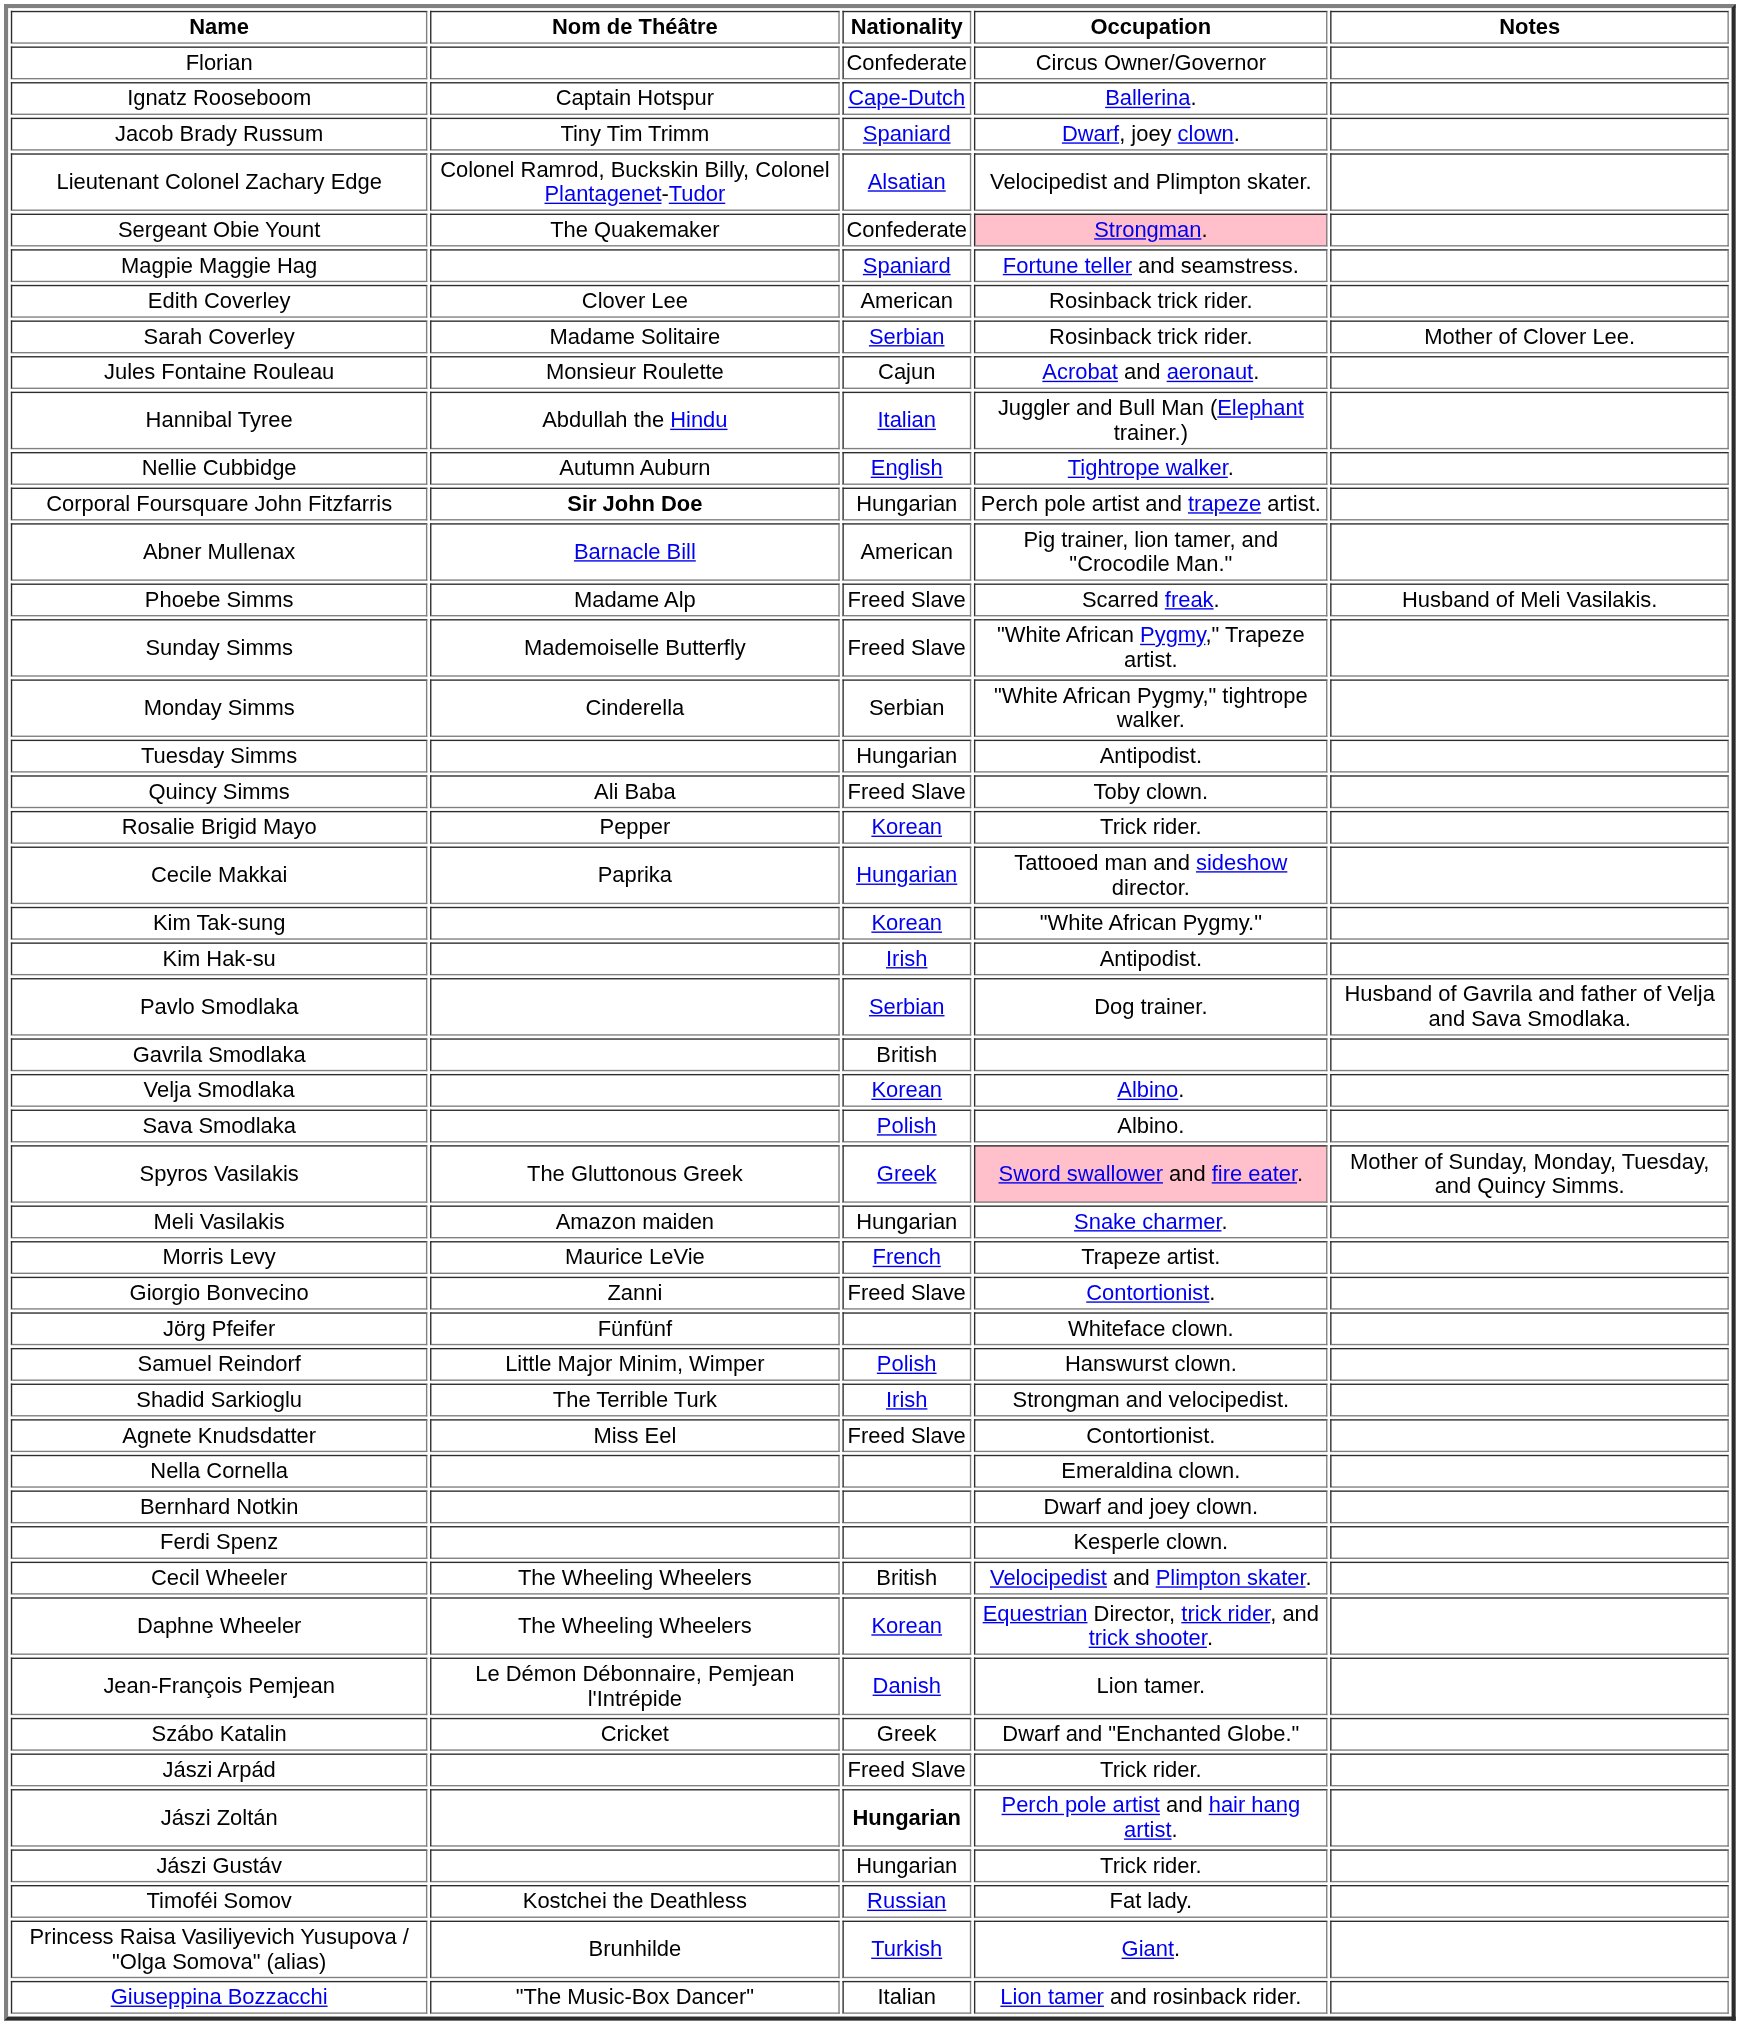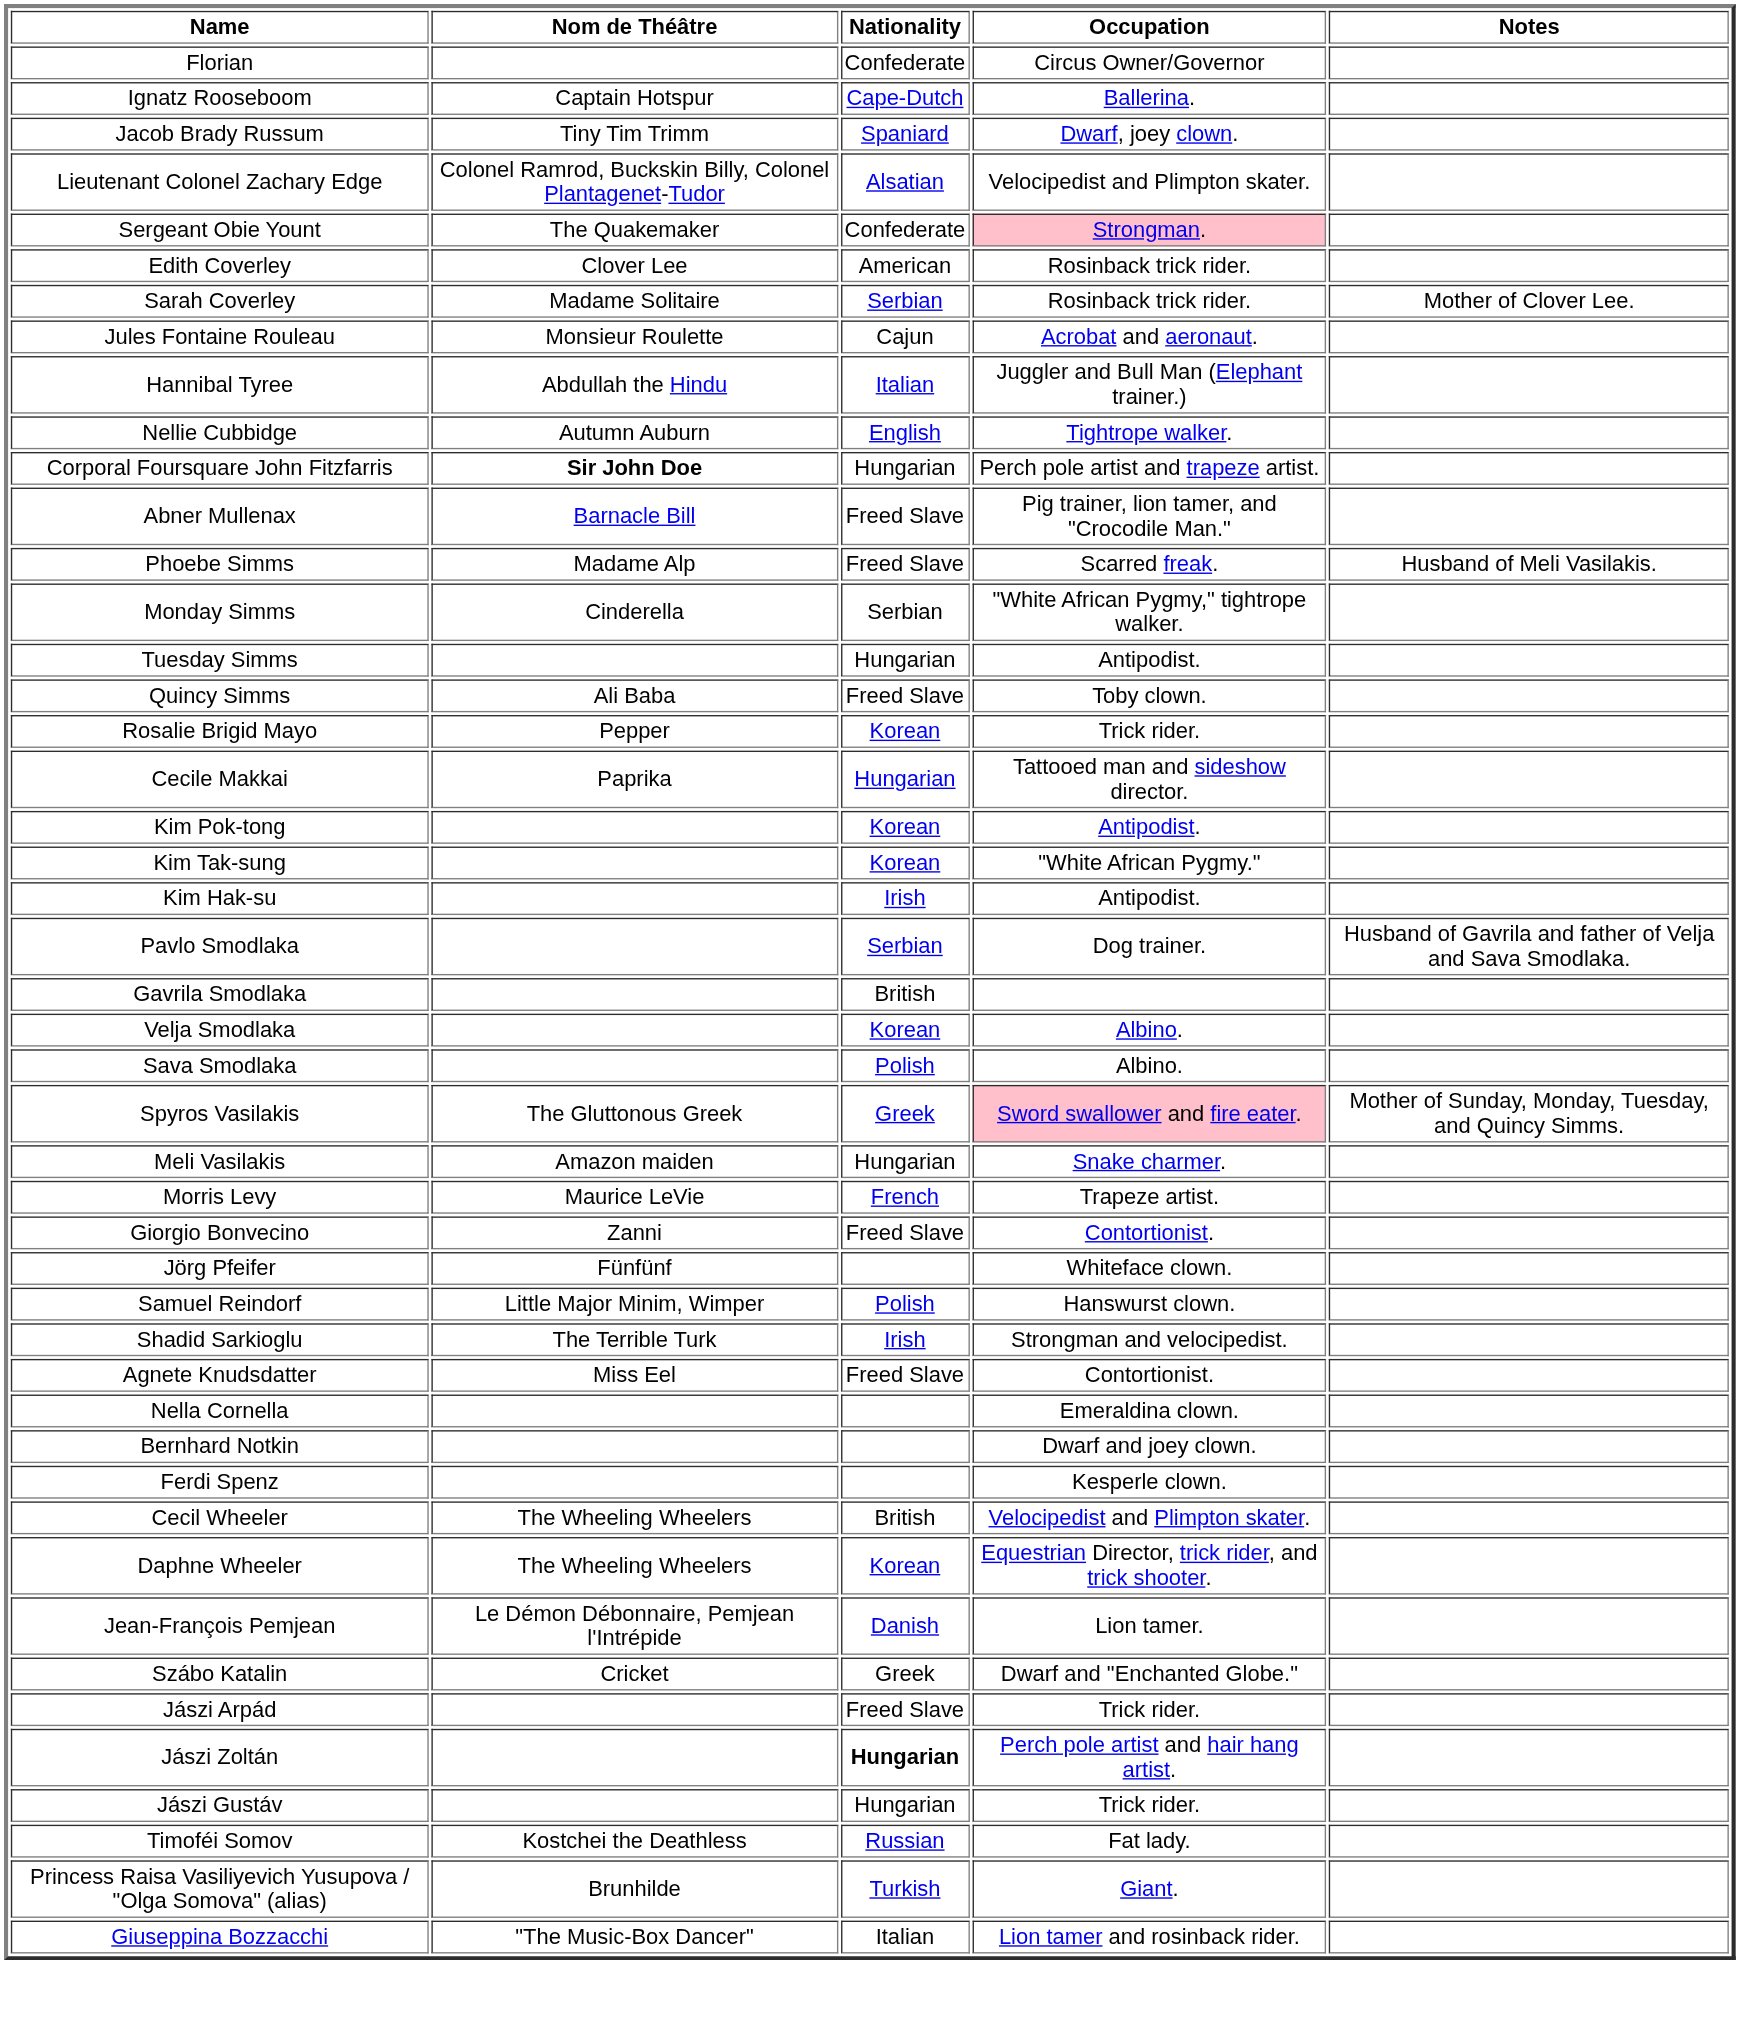 <table border="3" cellpadding="2">
 <tr>
 <th>Name</th>
 <th>Nom de Théâtre</th>
 <th>Nationality</th>
 <th>Occupation</th>
 <th>Notes</th>
 </tr>
 <tr align="center">
 <td>Florian</td>
 <td></td>
 <td>Confederate</td>
 <td>Circus Owner/Governor</td>
 <td></td>
 </tr>
 <tr align="center">
 <td>Ignatz Rooseboom</td>
 <td>Captain Hotspur</td>
 <td><a href='#'>Cape-Dutch</a></td>
 <td><a href='#'>Ballerina</a>.</td>
 <td></td>
 </tr>
 <tr align="center">
 <td>Jacob Brady Russum</td>
 <td>Tiny Tim Trimm</td>
 <td><a href='#'>Spaniard</a></td>
 <td><a href='#'>Dwarf</a>, joey <a href='#'>clown</a>.</td>
 <td></td>
 </tr>
 <tr align="center">
 <td>Lieutenant Colonel Zachary Edge</td>
 <td>Colonel Ramrod, Buckskin Billy, Colonel <a href='#'>Plantagenet</a>-<a href='#'>Tudor</a></td>
 <td><a href='#'>Alsatian</a></td>
 <td>Velocipedist and Plimpton skater.</td>
 <td></td>
 </tr>
 <tr align="center">
 <td>Sergeant Obie Yount</td>
 <td>The Quakemaker</td>
 <td>Confederate</td>
 <td style="background: pink;"><a href='#'>Strongman</a>.</td>
-<td></td>
-</tr>
-<tr align="center">
-<td>Magpie Maggie Hag</td>
-<td></td>
-<td><a href='#'>Spaniard</a></td>
-<td><a href='#'>Fortune teller</a> and seamstress.</td>
 <td></td>
 </tr>
 <tr align="center">
 <td>Edith Coverley</td>
 <td>Clover Lee</td>
 <td>American</td>
 <td>Rosinback trick rider.</td>
 <td></td>
 </tr>
 <tr align="center">
 <td>Sarah Coverley</td>
 <td>Madame Solitaire</td>
 <td><a href='#'>Serbian</a></td>
 <td>Rosinback trick rider.</td>
 <td>Mother of Clover Lee.</td>
 </tr>
 <tr align="center">
 <td>Jules Fontaine Rouleau</td>
 <td>Monsieur Roulette</td>
 <td>Cajun</td>
 <td><a href='#'>Acrobat</a> and <a href='#'>aeronaut</a>.</td>
 <td></td>
 </tr>
 <tr align="center">
 <td>Hannibal Tyree</td>
 <td>Abdullah the <a href='#'>Hindu</a></td>
 <td><a href='#'>Italian</a></td>
 <td>Juggler and Bull Man (<a href='#'>Elephant</a> trainer.)</td>
 <td></td>
 </tr>
 <tr align="center">
 <td>Nellie Cubbidge</td>
 <td>Autumn Auburn</td>
 <td><a href='#'>English</a></td>
 <td><a href='#'>Tightrope walker</a>.</td>
 <td></td>
 </tr>
 <tr align="center">
 <td>Corporal Foursquare John Fitzfarris</td>
 <td><strong>Sir John Doe</strong></td>
 <td>Hungarian</td>
 <td>Perch pole artist and <a href='#'>trapeze</a> artist.</td>
 <td></td>
 </tr>
 <tr align="center">
 <td>Abner Mullenax</td>
 <td><a href='#'>Barnacle Bill</a></td>
-<td>American</td>
+<td>Freed Slave</td>
 <td>Pig trainer, lion tamer, and "Crocodile Man."</td>
 <td></td>
 </tr>
 <tr align="center">
 <td>Phoebe Simms</td>
 <td>Madame Alp</td>
 <td>Freed Slave</td>
 <td>Scarred <a href='#'>freak</a>.</td>
 <td>Husband of Meli Vasilakis.</td>
-</tr>
-<tr align="center">
-<td>Sunday Simms</td>
-<td>Mademoiselle Butterfly</td>
-<td>Freed Slave</td>
-<td>"White African <a href='#'>Pygmy</a>," Trapeze artist.</td>
-<td></td>
 </tr>
 <tr align="center">
 <td>Monday Simms</td>
 <td>Cinderella</td>
 <td>Serbian</td>
 <td>"White African Pygmy," tightrope walker.</td>
 <td></td>
 </tr>
 <tr align="center">
 <td>Tuesday Simms</td>
 <td></td>
 <td>Hungarian</td>
 <td>Antipodist.</td>
 <td></td>
 </tr>
 <tr align="center">
 <td>Quincy Simms</td>
 <td>Ali Baba</td>
 <td>Freed Slave</td>
 <td>Toby clown.</td>
 <td></td>
 </tr>
 <tr align="center">
 <td>Rosalie Brigid Mayo</td>
 <td>Pepper</td>
 <td><a href='#'>Korean</a></td>
 <td>Trick rider.</td>
 <td></td>
 </tr>
 <tr align="center">
 <td>Cecile Makkai</td>
 <td>Paprika</td>
 <td><a href='#'>Hungarian</a></td>
 <td>Tattooed man and <a href='#'>sideshow</a> director.</td>
+<td></td>
+</tr>
+<tr align="center">
+<td>Kim Pok-tong</td>
+<td></td>
+<td><a href='#'>Korean</a></td>
+<td><a href='#'>Antipodist</a>.</td>
 <td></td>
 </tr>
 <tr align="center">
 <td>Kim Tak-sung</td>
 <td></td>
 <td><a href='#'>Korean</a></td>
 <td>"White African Pygmy."</td>
 <td></td>
 </tr>
 <tr align="center">
 <td>Kim Hak-su</td>
 <td></td>
 <td><a href='#'>Irish</a></td>
 <td>Antipodist.</td>
 <td></td>
 </tr>
 <tr align="center">
 <td>Pavlo Smodlaka</td>
 <td></td>
 <td><a href='#'>Serbian</a></td>
 <td>Dog trainer.</td>
 <td>Husband of Gavrila and father of Velja and Sava Smodlaka.</td>
 </tr>
 <tr align="center">
 <td>Gavrila Smodlaka</td>
 <td></td>
 <td>British</td>
 <td></td>
 <td></td>
 </tr>
 <tr align="center">
 <td>Velja Smodlaka</td>
 <td></td>
 <td><a href='#'>Korean</a></td>
 <td><a href='#'>Albino</a>.</td>
 <td></td>
 </tr>
 <tr align="center">
 <td>Sava Smodlaka</td>
 <td></td>
 <td><a href='#'>Polish</a></td>
 <td>Albino.</td>
 <td></td>
 </tr>
 <tr align="center">
 <td>Spyros Vasilakis</td>
 <td>The Gluttonous Greek</td>
 <td><a href='#'>Greek</a></td>
 <td style="background: pink;"><a href='#'>Sword swallower</a> and <a href='#'>fire eater</a>.</td>
 <td>Mother of Sunday, Monday, Tuesday, and Quincy Simms.</td>
 </tr>
 <tr align="center">
 <td>Meli Vasilakis</td>
 <td>Amazon maiden</td>
 <td>Hungarian</td>
 <td><a href='#'>Snake charmer</a>.</td>
 <td></td>
 </tr>
 <tr align="center">
 <td>Morris Levy</td>
 <td>Maurice LeVie</td>
 <td><a href='#'>French</a></td>
 <td>Trapeze artist.</td>
 <td></td>
 </tr>
 <tr align="center">
 <td>Giorgio Bonvecino</td>
 <td>Zanni</td>
 <td>Freed Slave</td>
 <td><a href='#'>Contortionist</a>.</td>
 <td></td>
 </tr>
 <tr align="center">
 <td>Jörg Pfeifer</td>
 <td>Fünfünf</td>
 <td></td>
 <td>Whiteface clown.</td>
 <td></td>
 </tr>
 <tr align="center">
 <td>Samuel Reindorf</td>
 <td>Little Major Minim, Wimper</td>
 <td><a href='#'>Polish</a></td>
 <td>Hanswurst clown.</td>
 <td></td>
 </tr>
 <tr align="center">
 <td>Shadid Sarkioglu</td>
 <td>The Terrible Turk</td>
 <td><a href='#'>Irish</a></td>
 <td>Strongman and velocipedist.</td>
 <td></td>
 </tr>
 <tr align="center">
 <td>Agnete Knudsdatter</td>
 <td>Miss Eel</td>
 <td>Freed Slave</td>
 <td>Contortionist.</td>
 <td></td>
 </tr>
 <tr align="center">
 <td>Nella Cornella</td>
 <td></td>
 <td></td>
 <td>Emeraldina clown.</td>
 <td></td>
 </tr>
 <tr align="center">
 <td>Bernhard Notkin</td>
 <td></td>
 <td></td>
 <td>Dwarf and joey clown.</td>
 <td></td>
 </tr>
 <tr align="center">
 <td>Ferdi Spenz</td>
 <td></td>
 <td></td>
 <td>Kesperle clown.</td>
 <td></td>
 </tr>
 <tr align="center">
 <td>Cecil Wheeler</td>
 <td>The Wheeling Wheelers</td>
 <td>British</td>
 <td><a href='#'>Velocipedist</a> and <a href='#'>Plimpton skater</a>.</td>
 <td></td>
 </tr>
 <tr align="center">
 <td>Daphne Wheeler</td>
 <td>The Wheeling Wheelers</td>
 <td><a href='#'>Korean</a></td>
 <td><a href='#'>Equestrian</a> Director, <a href='#'>trick rider</a>, and <a href='#'>trick shooter</a>.</td>
 <td></td>
 </tr>
 <tr align="center">
 <td>Jean-François Pemjean</td>
 <td>Le Démon Débonnaire, Pemjean l'Intrépide</td>
 <td><a href='#'>Danish</a></td>
 <td>Lion tamer.</td>
 <td></td>
 </tr>
 <tr align="center">
 <td>Szábo Katalin</td>
 <td>Cricket</td>
 <td>Greek</td>
 <td>Dwarf and "Enchanted Globe."</td>
 <td></td>
 </tr>
 <tr align="center">
 <td>Jászi Arpád</td>
 <td></td>
 <td>Freed Slave</td>
 <td>Trick rider.</td>
 <td></td>
 </tr>
 <tr align="center">
 <td>Jászi Zoltán</td>
 <td></td>
 <td><strong>Hungarian</strong></td>
 <td><a href='#'>Perch pole artist</a> and <a href='#'>hair hang artist</a>.</td>
 <td></td>
 </tr>
 <tr align="center">
 <td>Jászi Gustáv</td>
 <td></td>
 <td>Hungarian</td>
 <td>Trick rider.</td>
 <td></td>
 </tr>
 <tr align="center">
 <td>Timoféi Somov</td>
 <td>Kostchei the Deathless</td>
 <td><a href='#'>Russian</a></td>
 <td>Fat lady.</td>
 <td></td>
 </tr>
 <tr align="center">
 <td>Princess Raisa Vasiliyevich Yusupova / "Olga Somova" (alias)</td>
 <td>Brunhilde</td>
 <td><a href='#'>Turkish</a></td>
 <td><a href='#'>Giant</a>.</td>
 <td></td>
 </tr>
 <tr align="center">
 <td><a href='#'>Giuseppina Bozzacchi</a></td>
 <td>"The Music-Box Dancer"</td>
 <td>Italian</td>
 <td><a href='#'>Lion tamer</a> and rosinback rider.</td>
 <td></td>
 </tr>
 </table>
